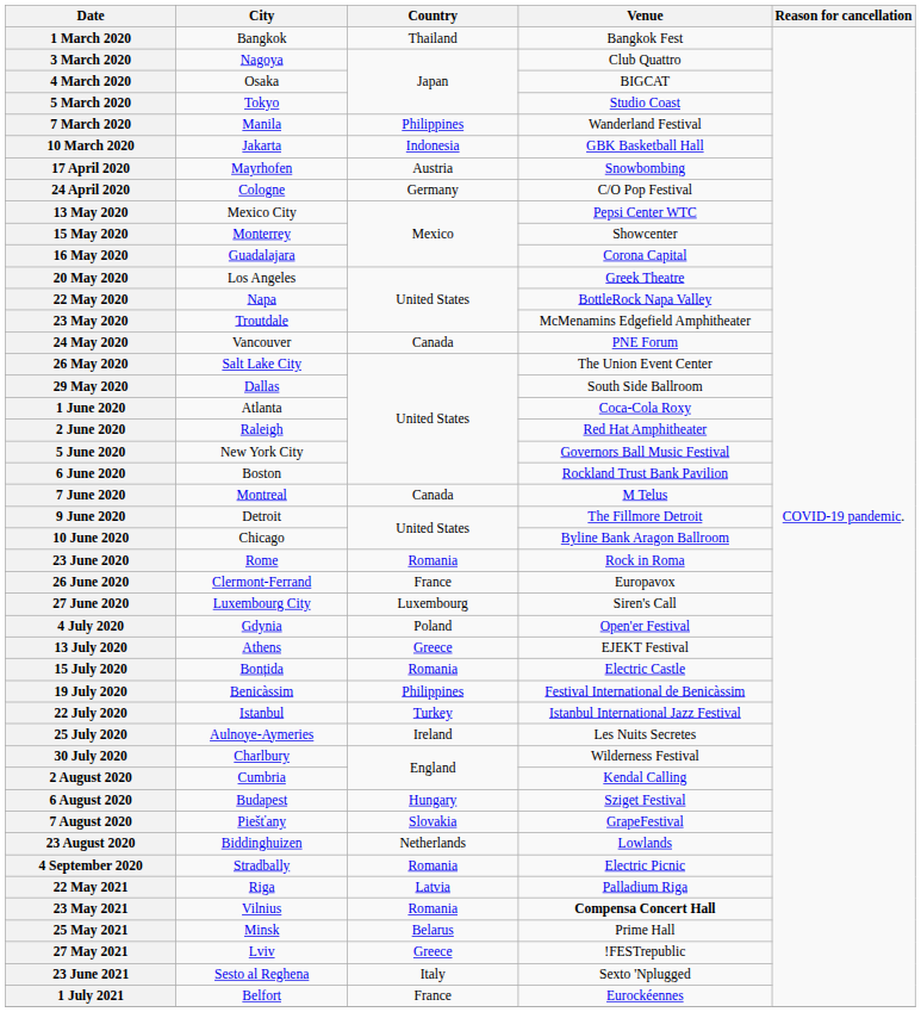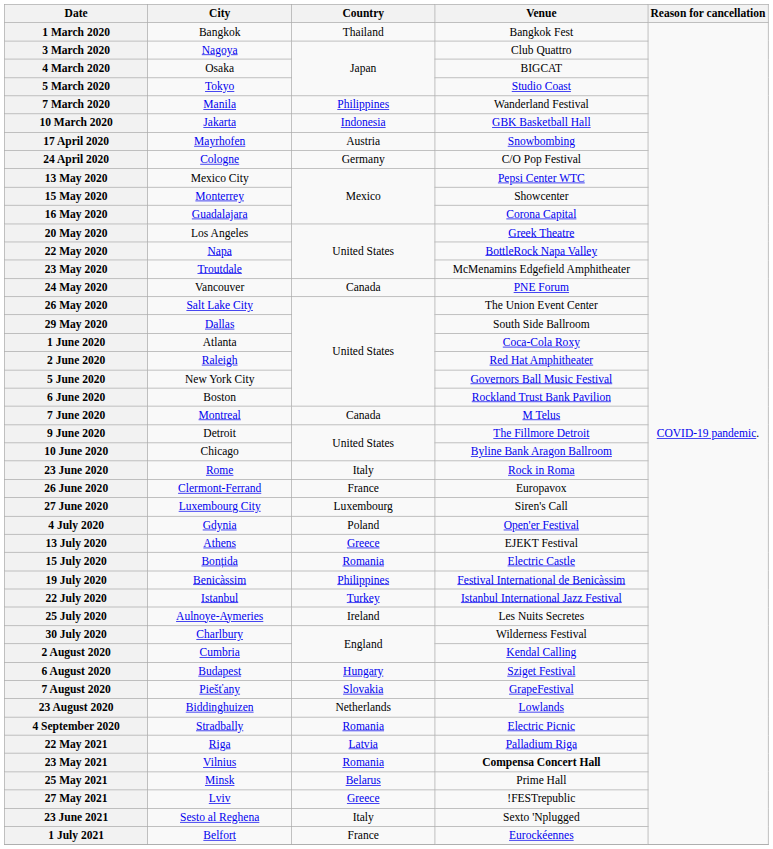 <table class="wikitable plainrowheaders" style="text-align:center;">
 <tr>
 <th scope="col" style="width:12em;">Date</th>
 <th scope="col" style="width:12em;">City</th>
 <th scope="col" style="width:12em;">Country</th>
 <th scope="col" style="width:18em;">Venue</th>
 <th scope="col" style="width:10em;">Reason for cancellation</th>
 </tr>
 <tr>
 <th scope="row">1 March 2020</th>
 <td>Bangkok</td>
 <td>Thailand</td>
 <td>Bangkok Fest</td>
 <td rowspan="45"><a href='#'>COVID-19 pandemic</a>.</td>
 </tr>
 <tr>
 <th scope="row">3 March 2020</th>
 <td><a href='#'>Nagoya</a></td>
 <td rowspan="3">Japan</td>
 <td>Club Quattro</td>
 </tr>
 <tr>
 <th scope="row">4 March 2020</th>
 <td>Osaka</td>
 <td>BIGCAT</td>
 </tr>
 <tr>
 <th scope="row">5 March 2020</th>
 <td><a href='#'>Tokyo</a></td>
 <td><a href='#'>Studio Coast</a></td>
 </tr>
 <tr>
 <th scope="row">7 March 2020</th>
 <td><a href='#'>Manila</a></td>
 <td><a href='#'>Philippines</a></td>
 <td>Wanderland Festival</td>
 </tr>
 <tr>
 <th scope="row">10 March 2020</th>
 <td><a href='#'>Jakarta</a></td>
 <td><a href='#'>Indonesia</a></td>
 <td><a href='#'>GBK Basketball Hall</a></td>
 </tr>
 <tr>
 <th scope="row">17 April 2020</th>
 <td><a href='#'>Mayrhofen</a></td>
 <td>Austria</td>
 <td><a href='#'>Snowbombing</a></td>
 </tr>
 <tr>
 <th scope="row">24 April 2020</th>
 <td><a href='#'>Cologne</a></td>
 <td>Germany</td>
 <td>C/O Pop Festival</td>
 </tr>
 <tr>
 <th scope="row">13 May 2020</th>
 <td>Mexico City</td>
 <td rowspan="3">Mexico</td>
 <td><a href='#'>Pepsi Center WTC</a></td>
 </tr>
 <tr>
 <th scope="row">15 May 2020</th>
 <td><a href='#'>Monterrey</a></td>
 <td>Showcenter</td>
 </tr>
 <tr>
 <th scope="row">16 May 2020</th>
 <td><a href='#'>Guadalajara</a></td>
 <td><a href='#'>Corona Capital</a></td>
 </tr>
 <tr>
 <th scope="row">20 May 2020</th>
 <td>Los Angeles</td>
 <td rowspan="3">United States</td>
 <td><a href='#'>Greek Theatre</a></td>
 </tr>
 <tr>
 <th scope="row">22 May 2020</th>
 <td><a href='#'>Napa</a></td>
 <td><a href='#'>BottleRock Napa Valley</a></td>
 </tr>
 <tr>
 <th scope="row">23 May 2020</th>
 <td><a href='#'>Troutdale</a></td>
 <td>McMenamins Edgefield Amphitheater</td>
 </tr>
 <tr>
 <th scope="row">24 May 2020</th>
 <td>Vancouver</td>
 <td>Canada</td>
 <td><a href='#'>PNE Forum</a></td>
 </tr>
 <tr>
 <th scope="row">26 May 2020</th>
 <td><a href='#'>Salt Lake City</a></td>
 <td rowspan="6">United States</td>
 <td>The Union Event Center</td>
 </tr>
 <tr>
 <th scope="row">29 May 2020</th>
 <td><a href='#'>Dallas</a></td>
 <td>South Side Ballroom</td>
 </tr>
 <tr>
 <th scope="row">1 June 2020</th>
 <td>Atlanta</td>
 <td><a href='#'>Coca-Cola Roxy</a></td>
 </tr>
 <tr>
 <th scope="row">2 June 2020</th>
 <td><a href='#'>Raleigh</a></td>
 <td><a href='#'>Red Hat Amphitheater</a></td>
 </tr>
 <tr>
 <th scope="row">5 June 2020</th>
 <td>New York City</td>
 <td><a href='#'>Governors Ball Music Festival</a></td>
 </tr>
 <tr>
 <th scope="row">6 June 2020</th>
 <td>Boston</td>
 <td><a href='#'>Rockland Trust Bank Pavilion</a></td>
 </tr>
 <tr>
 <th scope="row">7 June 2020</th>
 <td><a href='#'>Montreal</a></td>
 <td>Canada</td>
 <td><a href='#'>M Telus</a></td>
 </tr>
 <tr>
 <th scope="row">9 June 2020</th>
 <td>Detroit</td>
 <td rowspan="2">United States</td>
 <td><a href='#'>The Fillmore Detroit</a></td>
 </tr>
 <tr>
 <th scope="row">10 June 2020</th>
 <td>Chicago</td>
 <td><a href='#'>Byline Bank Aragon Ballroom</a></td>
 </tr>
 <tr>
 <th scope="row">23 June 2020</th>
 <td><a href='#'>Rome</a></td>
-<td><a href='#'>Romania</a></td>
+<td>Italy</td>
 <td><a href='#'>Rock in Roma</a></td>
 </tr>
 <tr>
 <th scope="row">26 June 2020</th>
 <td><a href='#'>Clermont-Ferrand</a></td>
 <td>France</td>
 <td>Europavox</td>
 </tr>
 <tr>
 <th scope="row">27 June 2020</th>
 <td><a href='#'>Luxembourg City</a></td>
 <td>Luxembourg</td>
 <td>Siren's Call</td>
 </tr>
 <tr>
 <th scope="row">4 July 2020</th>
 <td><a href='#'>Gdynia</a></td>
 <td>Poland</td>
 <td><a href='#'>Open'er Festival</a></td>
 </tr>
 <tr>
 <th scope="row">13 July 2020</th>
 <td><a href='#'>Athens</a></td>
 <td><a href='#'>Greece</a></td>
 <td>EJEKT Festival</td>
 </tr>
 <tr>
 <th scope="row">15 July 2020</th>
 <td><a href='#'>Bonțida</a></td>
 <td><a href='#'>Romania</a></td>
 <td><a href='#'>Electric Castle</a></td>
 </tr>
 <tr>
 <th scope="row">19 July 2020</th>
 <td><a href='#'>Benicàssim</a></td>
 <td><a href='#'>Philippines</a></td>
 <td><a href='#'>Festival International de Benicàssim</a></td>
 </tr>
 <tr>
 <th scope="row">22 July 2020</th>
 <td><a href='#'>Istanbul</a></td>
 <td><a href='#'>Turkey</a></td>
 <td><a href='#'>Istanbul International Jazz Festival</a></td>
 </tr>
 <tr>
 <th scope="row">25 July 2020</th>
 <td><a href='#'>Aulnoye-Aymeries</a></td>
 <td>Ireland</td>
 <td>Les Nuits Secretes</td>
 </tr>
 <tr>
 <th scope="row">30 July 2020</th>
 <td><a href='#'>Charlbury</a></td>
 <td rowspan="2">England</td>
 <td>Wilderness Festival</td>
 </tr>
 <tr>
 <th scope="row">2 August 2020</th>
 <td><a href='#'>Cumbria</a></td>
 <td><a href='#'>Kendal Calling</a></td>
 </tr>
 <tr>
 <th scope="row">6 August 2020</th>
 <td><a href='#'>Budapest</a></td>
 <td><a href='#'>Hungary</a></td>
 <td><a href='#'>Sziget Festival</a></td>
 </tr>
 <tr>
 <th scope="row">7 August 2020</th>
 <td><a href='#'>Piešťany</a></td>
 <td><a href='#'>Slovakia</a></td>
 <td><a href='#'>GrapeFestival</a></td>
 </tr>
 <tr>
 <th scope="row">23 August 2020</th>
 <td><a href='#'>Biddinghuizen</a></td>
 <td>Netherlands</td>
 <td><a href='#'>Lowlands</a></td>
 </tr>
 <tr>
 <th scope="row">4 September 2020</th>
 <td><a href='#'>Stradbally</a></td>
 <td><a href='#'>Romania</a></td>
 <td><a href='#'>Electric Picnic</a></td>
 </tr>
 <tr>
 <th scope="row">22 May 2021</th>
 <td><a href='#'>Riga</a></td>
 <td><a href='#'>Latvia</a></td>
 <td><a href='#'>Palladium Riga</a></td>
 </tr>
 <tr>
 <th scope="row">23 May 2021</th>
 <td><a href='#'>Vilnius</a></td>
 <td><a href='#'>Romania</a></td>
 <td><strong>Compensa Concert Hall</strong></td>
 </tr>
 <tr>
 <th scope="row">25 May 2021</th>
 <td><a href='#'>Minsk</a></td>
 <td><a href='#'>Belarus</a></td>
 <td>Prime Hall</td>
 </tr>
 <tr>
 <th scope="row">27 May 2021</th>
 <td><a href='#'>Lviv</a></td>
 <td><a href='#'>Greece</a></td>
 <td>!FESTrepublic</td>
 </tr>
 <tr>
 <th scope="row">23 June 2021</th>
 <td><a href='#'>Sesto al Reghena</a></td>
 <td>Italy</td>
 <td>Sexto 'Nplugged</td>
 </tr>
 <tr>
 <th scope="row">1 July 2021</th>
 <td><a href='#'>Belfort</a></td>
 <td>France</td>
 <td><a href='#'>Eurockéennes</a></td>
 </tr>
 <tr>
 </tr>
 </table>
